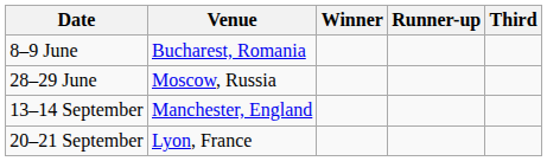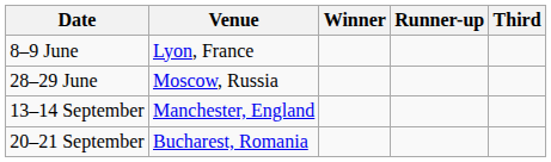 <table class="wikitable">
 <tr>
 <th>Date</th>
 <th>Venue</th>
 <th>Winner</th>
 <th>Runner-up</th>
 <th>Third</th>
 </tr>
 <tr>
 <td>8–9 June</td>
-<td><a href='#'>Bucharest, Romania</a></td>
+<td><a href='#'>Lyon</a>, France</td>
 <td></td>
 <td></td>
 <td></td>
 </tr>
 <tr>
 <td>28–29 June</td>
 <td><a href='#'>Moscow</a>, Russia</td>
 <td></td>
 <td></td>
 <td></td>
 </tr>
 <tr>
 <td>13–14 September</td>
 <td><a href='#'>Manchester, England</a></td>
 <td></td>
 <td></td>
 <td></td>
 </tr>
 <tr>
 <td>20–21 September</td>
-<td><a href='#'>Lyon</a>, France</td>
+<td><a href='#'>Bucharest, Romania</a></td>
 <td></td>
 <td></td>
 <td></td>
 </tr>
 </table>
